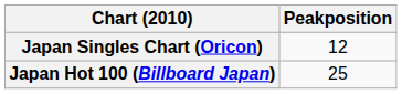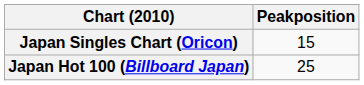 <table class="wikitable plainrowheaders">
 <tr>
 <th>Chart (2010)</th>
 <th>Peakposition</th>
 </tr>
 <tr>
 <th scope="row">Japan Singles Chart (<a href='#'>Oricon</a>)</th>
-<td align="center">12</td>
+<td align="center">15</td>
 </tr>
 <tr>
 <th scope="row">Japan Hot 100 (<em><a href='#'>Billboard Japan</a></em>)</th>
 <td align="center">25</td>
 </tr>
 </table>
